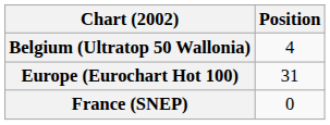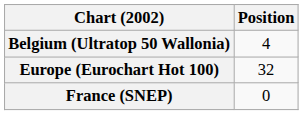 <table class="wikitable sortable plainrowheaders" style="text-align:center">
 <tr>
 <th scope="col">Chart (2002)</th>
 <th scope="col">Position</th>
 </tr>
 <tr>
 <th scope="row">Belgium (Ultratop 50 Wallonia)</th>
 <td>4</td>
 </tr>
 <tr>
 <th scope="row">Europe (Eurochart Hot 100)</th>
-<td>31</td>
+<td>32</td>
 </tr>
 <tr>
 <th scope="row">France (SNEP)</th>
 <td>0</td>
 </tr>
 </table>
